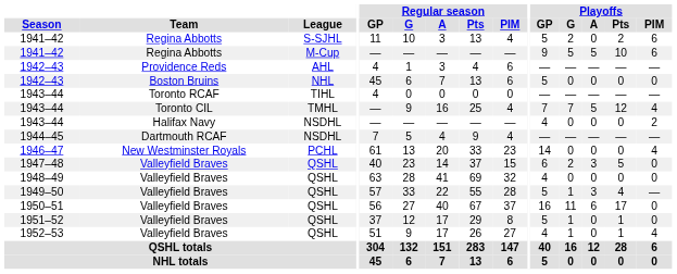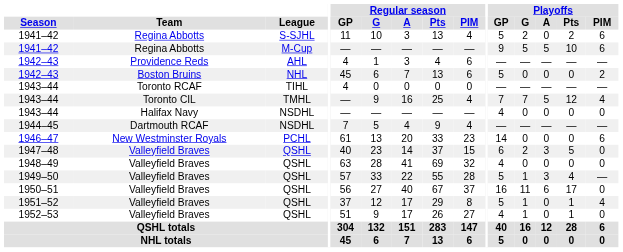 <table border="0" cellpadding="1" cellspacing="0" style="text-align:center; width:60em">
 <tr bgcolor="#e0e0e0">
 <th colspan="3" bgcolor="#ffffff"></th>
 <th rowspan="100" bgcolor="#ffffff"></th>
 <th colspan="5"><a href='#'>Regular season</a></th>
 <th rowspan="100" bgcolor="#ffffff"></th>
 <th colspan="5"><a href='#'>Playoffs</a></th>
 </tr>
 <tr bgcolor="#e0e0e0">
 <th><a href='#'>Season</a></th>
 <th>Team</th>
 <th>League</th>
 <th>GP</th>
 <th><a href='#'>G</a></th>
 <th><a href='#'>A</a></th>
 <th><a href='#'>Pts</a></th>
 <th><a href='#'>PIM</a></th>
 <th>GP</th>
 <th>G</th>
 <th>A</th>
 <th>Pts</th>
 <th>PIM</th>
 </tr>
 <tr>
 <td>1941–42</td>
 <td><a href='#'>Regina Abbotts</a></td>
 <td><a href='#'>S-SJHL</a></td>
 <td>11</td>
 <td>10</td>
 <td>3</td>
 <td>13</td>
 <td>4</td>
 <td>5</td>
 <td>2</td>
 <td>0</td>
 <td>2</td>
 <td>6</td>
 </tr>
 <tr bgcolor="#f0f0f0">
 <td><a href='#'>1941–42</a></td>
 <td>Regina Abbotts</td>
 <td><a href='#'>M-Cup</a></td>
 <td>—</td>
 <td>—</td>
 <td>—</td>
 <td>—</td>
 <td>—</td>
 <td>9</td>
 <td>5</td>
 <td>5</td>
 <td>10</td>
 <td>6</td>
 </tr>
 <tr>
 <td><a href='#'>1942–43</a></td>
 <td><a href='#'>Providence Reds</a></td>
 <td><a href='#'>AHL</a></td>
 <td>4</td>
 <td>1</td>
 <td>3</td>
 <td>4</td>
 <td>6</td>
 <td>—</td>
 <td>—</td>
 <td>—</td>
 <td>—</td>
 <td>—</td>
 </tr>
 <tr bgcolor="#f0f0f0">
 <td><a href='#'>1942–43</a></td>
 <td><a href='#'>Boston Bruins</a></td>
 <td><a href='#'>NHL</a></td>
 <td>45</td>
 <td>6</td>
 <td>7</td>
 <td>13</td>
 <td>6</td>
 <td>5</td>
 <td>0</td>
 <td>0</td>
 <td>0</td>
-<td>0</td>
+<td>2</td>
 </tr>
 <tr>
 <td>1943–44</td>
 <td>Toronto RCAF</td>
 <td>TIHL</td>
 <td>4</td>
 <td>0</td>
 <td>0</td>
 <td>0</td>
 <td>0</td>
 <td>—</td>
 <td>—</td>
 <td>—</td>
 <td>—</td>
 <td>—</td>
 </tr>
 <tr bgcolor="#f0f0f0">
 <td>1943–44</td>
 <td>Toronto CIL</td>
 <td>TMHL</td>
 <td>—</td>
 <td>9</td>
 <td>16</td>
 <td>25</td>
 <td>4</td>
 <td>7</td>
 <td>7</td>
 <td>5</td>
 <td>12</td>
 <td>4</td>
 </tr>
 <tr>
 <td>1943–44</td>
 <td>Halifax Navy</td>
 <td>NSDHL</td>
 <td>—</td>
 <td>—</td>
 <td>—</td>
 <td>—</td>
 <td>—</td>
 <td>4</td>
 <td>0</td>
 <td>0</td>
 <td>0</td>
-<td>2</td>
+<td>0</td>
 </tr>
 <tr bgcolor="#f0f0f0">
 <td>1944–45</td>
 <td>Dartmouth RCAF</td>
 <td>NSDHL</td>
 <td>7</td>
 <td>5</td>
 <td>4</td>
 <td>9</td>
 <td>4</td>
 <td>—</td>
 <td>—</td>
 <td>—</td>
 <td>—</td>
 <td>—</td>
 </tr>
 <tr>
 <td><a href='#'>1946–47</a></td>
 <td><a href='#'>New Westminster Royals</a></td>
 <td><a href='#'>PCHL</a></td>
 <td>61</td>
 <td>13</td>
 <td>20</td>
 <td>33</td>
 <td>23</td>
 <td>14</td>
 <td>0</td>
 <td>0</td>
 <td>0</td>
-<td>4</td>
+<td>6</td>
 </tr>
 <tr bgcolor="#f0f0f0">
 <td>1947–48</td>
 <td><a href='#'>Valleyfield Braves</a></td>
 <td><a href='#'>QSHL</a></td>
 <td>40</td>
 <td>23</td>
 <td>14</td>
 <td>37</td>
 <td>15</td>
 <td>6</td>
 <td>2</td>
 <td>3</td>
 <td>5</td>
 <td>0</td>
 </tr>
 <tr>
 <td>1948–49</td>
 <td>Valleyfield Braves</td>
 <td>QSHL</td>
 <td>63</td>
 <td>28</td>
 <td>41</td>
 <td>69</td>
 <td>32</td>
 <td>4</td>
 <td>0</td>
 <td>0</td>
 <td>0</td>
 <td>0</td>
 </tr>
 <tr bgcolor="#f0f0f0">
 <td>1949–50</td>
 <td>Valleyfield Braves</td>
 <td>QSHL</td>
 <td>57</td>
 <td>33</td>
 <td>22</td>
 <td>55</td>
 <td>28</td>
 <td>5</td>
 <td>1</td>
 <td>3</td>
 <td>4</td>
 <td>—</td>
 </tr>
 <tr>
 <td>1950–51</td>
 <td>Valleyfield Braves</td>
 <td>QSHL</td>
 <td>56</td>
 <td>27</td>
 <td>40</td>
 <td>67</td>
 <td>37</td>
 <td>16</td>
 <td>11</td>
 <td>6</td>
 <td>17</td>
 <td>0</td>
 </tr>
 <tr bgcolor="#f0f0f0">
 <td>1951–52</td>
 <td>Valleyfield Braves</td>
 <td>QSHL</td>
 <td>37</td>
 <td>12</td>
 <td>17</td>
 <td>29</td>
 <td>8</td>
 <td>5</td>
 <td>1</td>
 <td>0</td>
 <td>1</td>
-<td>0</td>
+<td>4</td>
 </tr>
 <tr>
 <td>1952–53</td>
 <td>Valleyfield Braves</td>
 <td>QSHL</td>
 <td>51</td>
 <td>9</td>
 <td>17</td>
 <td>26</td>
 <td>27</td>
 <td>4</td>
 <td>1</td>
 <td>0</td>
 <td>1</td>
-<td>4</td>
+<td>0</td>
 </tr>
 <tr bgcolor="#e0e0e0">
 <th colspan="3">QSHL totals</th>
 <th>304</th>
 <th>132</th>
 <th>151</th>
 <th>283</th>
 <th>147</th>
 <th>40</th>
 <th>16</th>
 <th>12</th>
 <th>28</th>
 <th>6</th>
 </tr>
 <tr bgcolor="#e0e0e0">
 <th colspan="3">NHL totals</th>
 <th>45</th>
 <th>6</th>
 <th>7</th>
 <th>13</th>
 <th>6</th>
 <th>5</th>
 <th>0</th>
 <th>0</th>
 <th>0</th>
 <th>0</th>
 </tr>
 </table>
